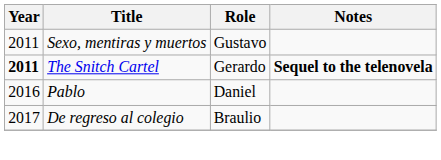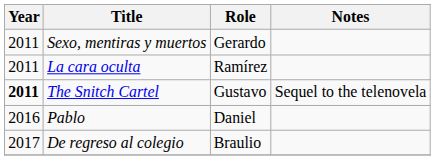 <table class="wikitable sortable">
 <tr>
 <th>Year</th>
 <th>Title</th>
 <th>Role</th>
 <th class="unsortable">Notes</th>
 </tr>
 <tr>
 <td>2011</td>
 <td><em>Sexo, mentiras y muertos</em></td>
-<td>Gustavo</td>
+<td>Gerardo</td>
+<td></td>
+</tr>
+<tr>
+<td>2011</td>
+<td><em><a href='#'>La cara oculta</a></em></td>
+<td>Ramírez</td>
 <td></td>
 </tr>
 <tr>
 <td><strong>2011</strong></td>
 <td><em><a href='#'>The Snitch Cartel</a></em></td>
-<td>Gerardo</td>
-<td><strong>Sequel to the telenovela</strong></td>
+<td>Gustavo</td>
+<td>Sequel to the telenovela</td>
 </tr>
 <tr>
 <td>2016</td>
 <td><em>Pablo</em></td>
 <td>Daniel</td>
 <td></td>
 </tr>
 <tr>
 <td>2017</td>
 <td><em>De regreso al colegio</em></td>
 <td>Braulio</td>
 <td></td>
 </tr>
 <tr>
 </tr>
 </table>
